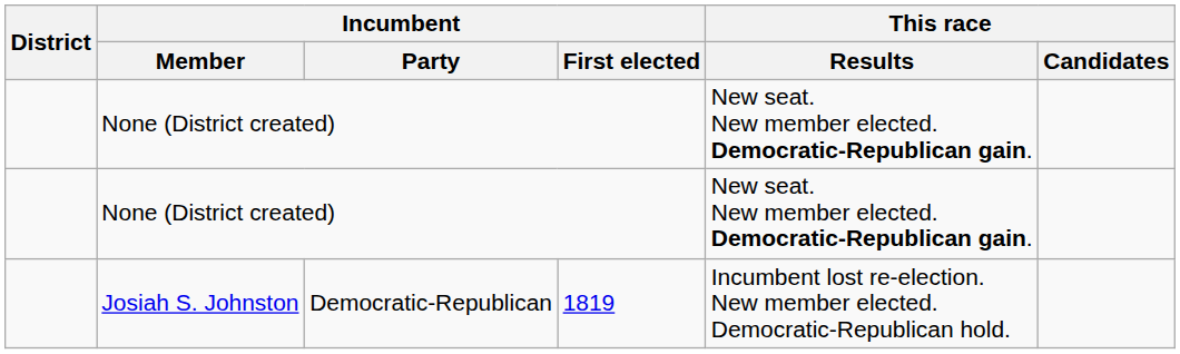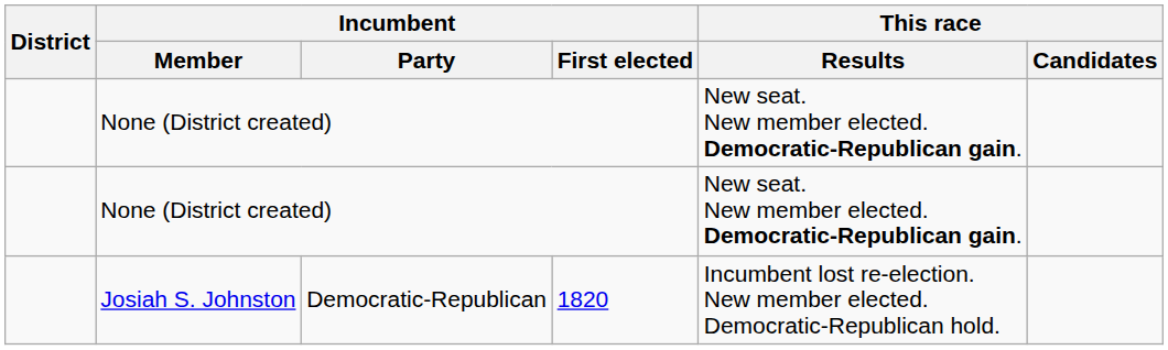 <table class=wikitable>
 <tr>
 <th rowspan=2>District</th>
 <th colspan=3>Incumbent</th>
 <th colspan=2>This race</th>
 </tr>
 <tr>
 <th>Member</th>
 <th>Party</th>
 <th>First elected</th>
 <th>Results</th>
 <th>Candidates</th>
 </tr>
 <tr>
 <td></td>
 <td colspan=3>None (District created)</td>
 <td>New seat.<br>New member elected.<br><strong>Democratic-Republican gain</strong>.</td>
 <td nowrap></td>
 </tr>
 <tr>
 <td></td>
 <td colspan=3>None (District created)</td>
 <td>New seat.<br>New member elected.<br><strong>Democratic-Republican gain</strong>.</td>
 <td nowrap></td>
 </tr>
 <tr>
 <td></td>
 <td><a href='#'>Josiah S. Johnston</a><br></td>
 <td>Democratic-Republican</td>
-<td><a href='#'>1819</a></td>
+<td><a href='#'>1820</a></td>
 <td>Incumbent lost re-election.<br>New member elected.<br>Democratic-Republican hold.</td>
 <td nowrap></td>
 </tr>
 </table>
